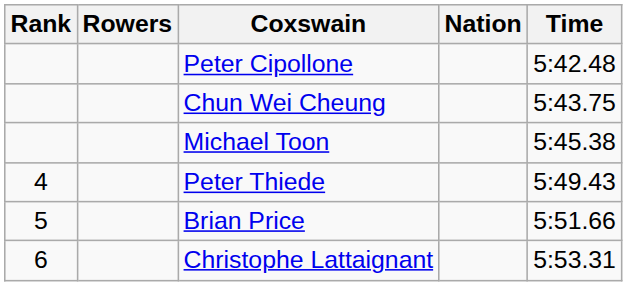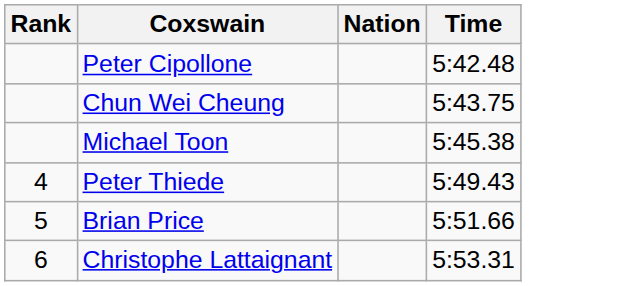 <table class="wikitable sortable" style="text-align:center">
 <tr>
 <th>Rank</th>
-<th>Rowers</th>
 <th>Coxswain</th>
 <th>Nation</th>
 <th>Time</th>
 </tr>
 <tr>
-<td></td>
 <td></td>
 <td align=left><a href='#'>Peter Cipollone</a></td>
 <td align=left></td>
 <td>5:42.48</td>
 </tr>
 <tr>
 <td></td>
-<td></td>
 <td align=left><a href='#'>Chun Wei Cheung</a></td>
 <td align=left></td>
 <td>5:43.75</td>
 </tr>
 <tr>
-<td></td>
 <td></td>
 <td align=left><a href='#'>Michael Toon</a></td>
 <td align=left></td>
 <td>5:45.38</td>
 </tr>
 <tr>
 <td>4</td>
-<td></td>
 <td align=left><a href='#'>Peter Thiede</a></td>
 <td align=left></td>
 <td>5:49.43</td>
 </tr>
 <tr>
 <td>5</td>
-<td></td>
 <td align=left><a href='#'>Brian Price</a></td>
 <td align=left></td>
 <td>5:51.66</td>
 </tr>
 <tr>
 <td>6</td>
-<td></td>
 <td align=left><a href='#'>Christophe Lattaignant</a></td>
 <td align=left></td>
 <td>5:53.31</td>
 </tr>
 </table>
